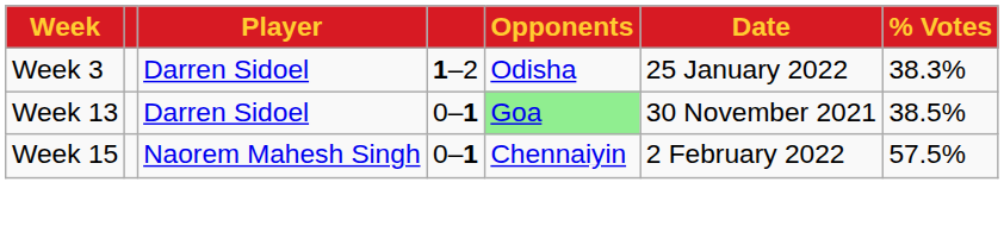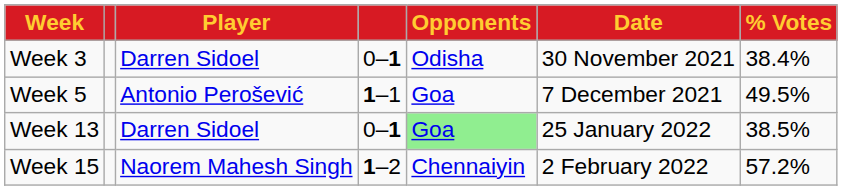 <table class="wikitable" style="text-align:left">
 <tr>
 <th style="background:#d71a23; color:#ffcd31; text-align:center;">Week</th>
 <th style="background:#d71a23; color:#ffcd31; text-align:center;"></th>
 <th style="background:#d71a23; color:#ffcd31; text-align:center;">Player</th>
 <th style="background:#d71a23; color:#ffcd31; text-align:center;"></th>
 <th style="background:#d71a23; color:#ffcd31; text-align:center;">Opponents</th>
 <th style="background:#d71a23; color:#ffcd31; text-align:center;">Date</th>
 <th style="background:#d71a23; color:#ffcd31; text-align:center;">% Votes</th>
 </tr>
 <tr>
 <td>Week 3</td>
 <td></td>
 <td><a href='#'>Darren Sidoel</a></td>
-<td><strong>1</strong>–2</td>
+<td>0–<strong>1</strong></td>
 <td><a href='#'>Odisha</a></td>
-<td>25 January 2022</td>
-<td>38.3%</td>
+<td>30 November 2021</td>
+<td>38.4%</td>
+</tr>
+<tr>
+<td>Week 5</td>
+<td></td>
+<td><a href='#'>Antonio Perošević</a></td>
+<td><strong>1</strong>–1</td>
+<td><a href='#'>Goa</a></td>
+<td>7 December 2021</td>
+<td>49.5%</td>
 </tr>
 <tr>
 <td>Week 13</td>
 <td></td>
 <td><a href='#'>Darren Sidoel</a></td>
 <td>0–<strong>1</strong></td>
 <td style="background: lightgreen;"><a href='#'>Goa</a></td>
-<td>30 November 2021</td>
+<td>25 January 2022</td>
 <td>38.5%</td>
 </tr>
 <tr>
 <td>Week 15</td>
 <td></td>
 <td><a href='#'>Naorem Mahesh Singh</a></td>
-<td>0–<strong>1</strong></td>
+<td><strong>1</strong>–2</td>
 <td><a href='#'>Chennaiyin</a></td>
 <td>2 February 2022</td>
-<td>57.5%</td>
+<td>57.2%</td>
 </tr>
 </table>
